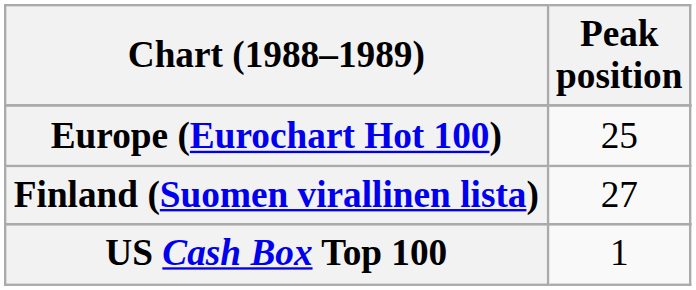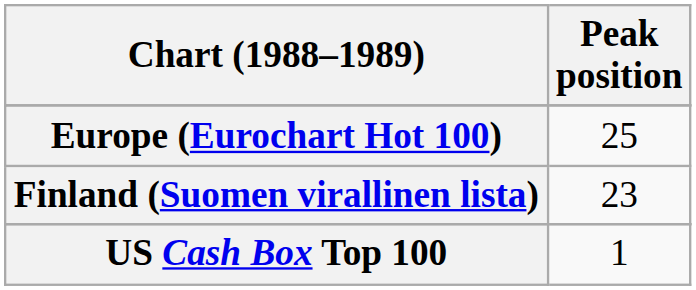 <table class="wikitable sortable plainrowheaders" style="text-align:center">
 <tr>
 <th>Chart (1988–1989)</th>
 <th>Peak<br>position</th>
 </tr>
 <tr>
 </tr>
 <tr>
 </tr>
 <tr>
 </tr>
 <tr>
 </tr>
 <tr>
 <th scope="row">Europe (<a href='#'>Eurochart Hot 100</a>)</th>
 <td>25</td>
 </tr>
 <tr>
 <th scope="row">Finland (<a href='#'>Suomen virallinen lista</a>)</th>
-<td>27</td>
+<td>23</td>
 </tr>
 <tr>
 </tr>
 <tr>
 </tr>
 <tr>
 </tr>
 <tr>
 </tr>
 <tr>
 </tr>
 <tr>
 </tr>
 <tr>
 </tr>
 <tr>
 </tr>
 <tr>
 </tr>
 <tr>
 <th scope="row">US <a href='#'><em>Cash Box</em></a> Top 100</th>
 <td>1</td>
 </tr>
 </table>
